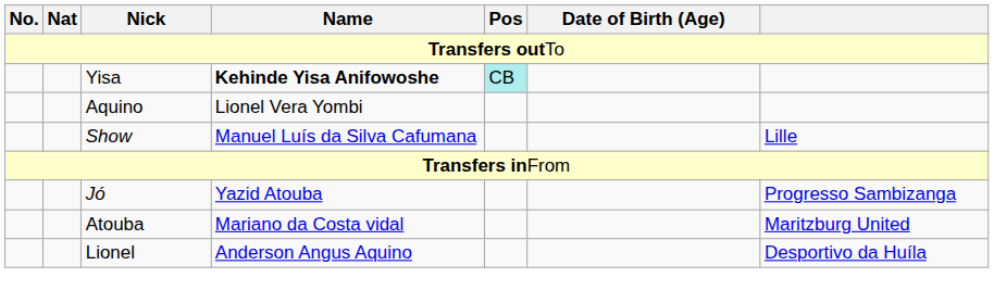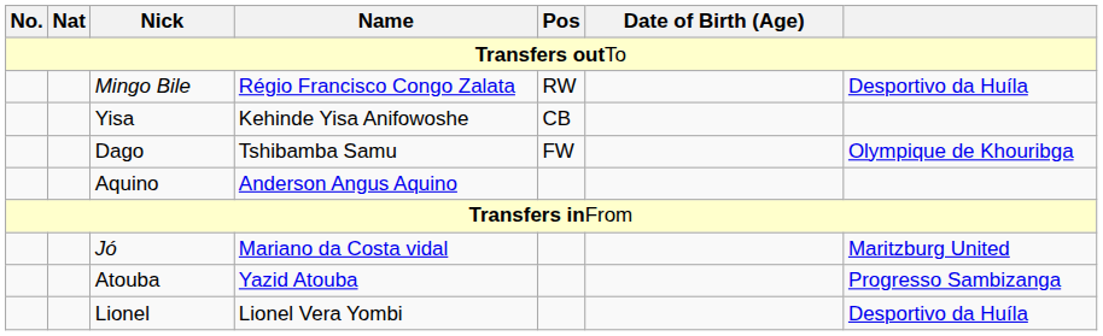 <table class="wikitable ve-ce-branchNode ve-ce-tableNode">
 <tr>
 <th>No.</th>
 <th>Nat</th>
 <th width=105px>Nick</th>
 <th width=230px>Name</th>
 <th>Pos</th>
 <th width=195px>Date of Birth (Age)</th>
 <th width=190px></th>
 </tr>
 <tr bgcolor=#ffffcc>
 <td align=center colspan=7><strong>Transfers out</strong>To</td>
 </tr>
 <tr>
 <td></td>
 <td></td>
+<td><em>Mingo Bile</em></td>
+<td><a href='#'>Régio Francisco Congo Zalata</a></td>
+<td>RW</td>
+<td></td>
+<td><a href='#'>Desportivo da Huíla</a></td>
+</tr>
+<tr>
+<td></td>
+<td></td>
 <td>Yisa</td>
-<td><strong>Kehinde Yisa Anifowoshe</strong></td>
-<td style="background: paleturquoise;">CB</td>
+<td>Kehinde Yisa Anifowoshe</td>
+<td>CB</td>
 <td></td>
 <td></td>
 </tr>
 <tr>
 <td></td>
 <td></td>
-<td>Aquino</td>
-<td>Lionel Vera Yombi</td>
+<td>Dago</td>
+<td>Tshibamba Samu</td>
+<td>FW</td>
 <td></td>
-<td></td>
-<td></td>
+<td><a href='#'>Olympique de Khouribga</a></td>
 </tr>
 <tr>
 <td></td>
 <td></td>
-<td><em>Show</em></td>
-<td><a href='#'>Manuel Luís da Silva Cafumana</a></td>
+<td>Aquino</td>
+<td><a href='#'>Anderson Angus Aquino</a></td>
 <td></td>
 <td></td>
-<td><a href='#'>Lille</a></td>
+<td></td>
 </tr>
 <tr bgcolor=#ffffcc>
 <td align=center colspan=7><strong>Transfers in</strong>From</td>
 </tr>
 <tr>
 <td></td>
 <td></td>
 <td><em>Jó</em></td>
+<td><a href='#'>Mariano da Costa vidal</a></td>
+<td></td>
+<td></td>
+<td><a href='#'>Maritzburg United</a></td>
+</tr>
+<tr>
+<td></td>
+<td></td>
+<td>Atouba</td>
 <td><a href='#'>Yazid Atouba</a></td>
 <td></td>
 <td></td>
 <td><a href='#'>Progresso Sambizanga</a></td>
 </tr>
 <tr>
 <td></td>
 <td></td>
-<td>Atouba</td>
-<td><a href='#'>Mariano da Costa vidal</a></td>
-<td></td>
-<td></td>
-<td><a href='#'>Maritzburg United</a></td>
-</tr>
-<tr>
-<td></td>
-<td></td>
 <td>Lionel</td>
-<td><a href='#'>Anderson Angus Aquino</a></td>
+<td>Lionel Vera Yombi</td>
 <td></td>
 <td></td>
 <td><a href='#'>Desportivo da Huíla</a></td>
 </tr>
 </table>
